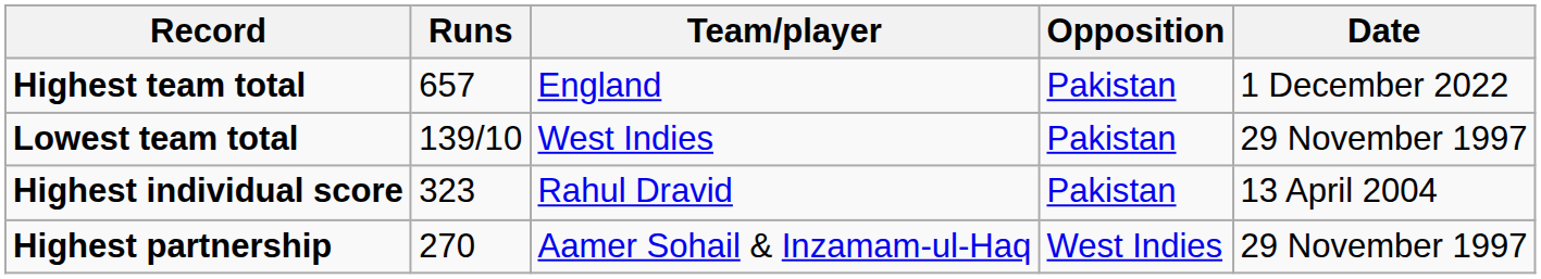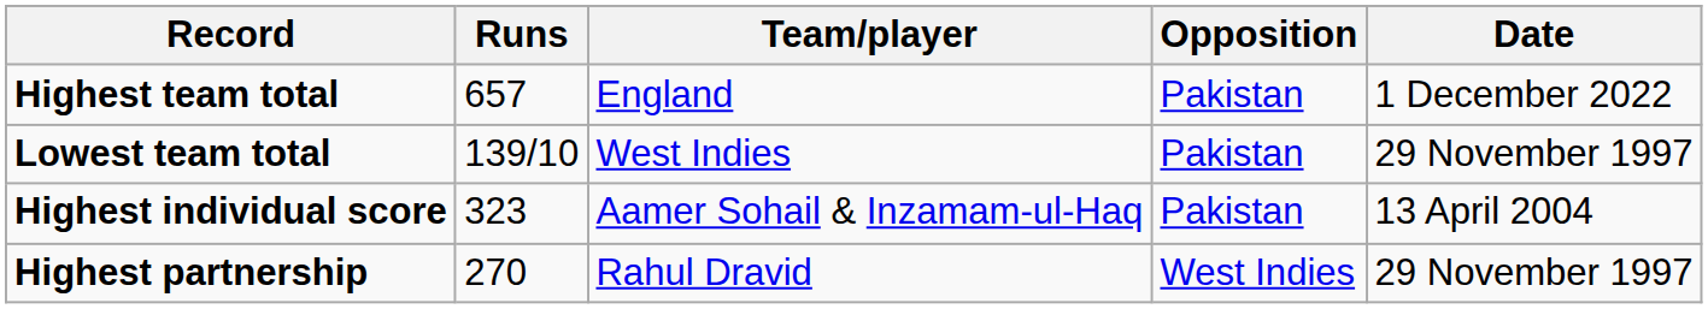 <table class="wikitable">
 <tr>
 <th>Record</th>
 <th>Runs</th>
 <th>Team/player</th>
 <th>Opposition</th>
 <th>Date</th>
 </tr>
 <tr>
 <td><strong>Highest team total</strong></td>
 <td>657</td>
 <td> <a href='#'>England</a></td>
 <td> <a href='#'>Pakistan</a></td>
 <td>1 December 2022</td>
 </tr>
 <tr>
 <td><strong>Lowest team total</strong></td>
 <td>139/10</td>
 <td> <a href='#'>West Indies</a></td>
 <td> <a href='#'>Pakistan</a></td>
 <td>29 November 1997</td>
 </tr>
 <tr>
 <td><strong>Highest individual score</strong></td>
 <td>323</td>
-<td> <a href='#'>Rahul Dravid</a></td>
+<td> <a href='#'>Aamer Sohail</a> & <a href='#'>Inzamam-ul-Haq</a></td>
 <td> <a href='#'>Pakistan</a></td>
 <td>13 April 2004</td>
 </tr>
 <tr>
 <td><strong>Highest partnership</strong></td>
 <td>270</td>
-<td> <a href='#'>Aamer Sohail</a> & <a href='#'>Inzamam-ul-Haq</a></td>
+<td> <a href='#'>Rahul Dravid</a></td>
 <td> <a href='#'>West Indies</a></td>
 <td>29 November 1997</td>
 </tr>
 </table>
